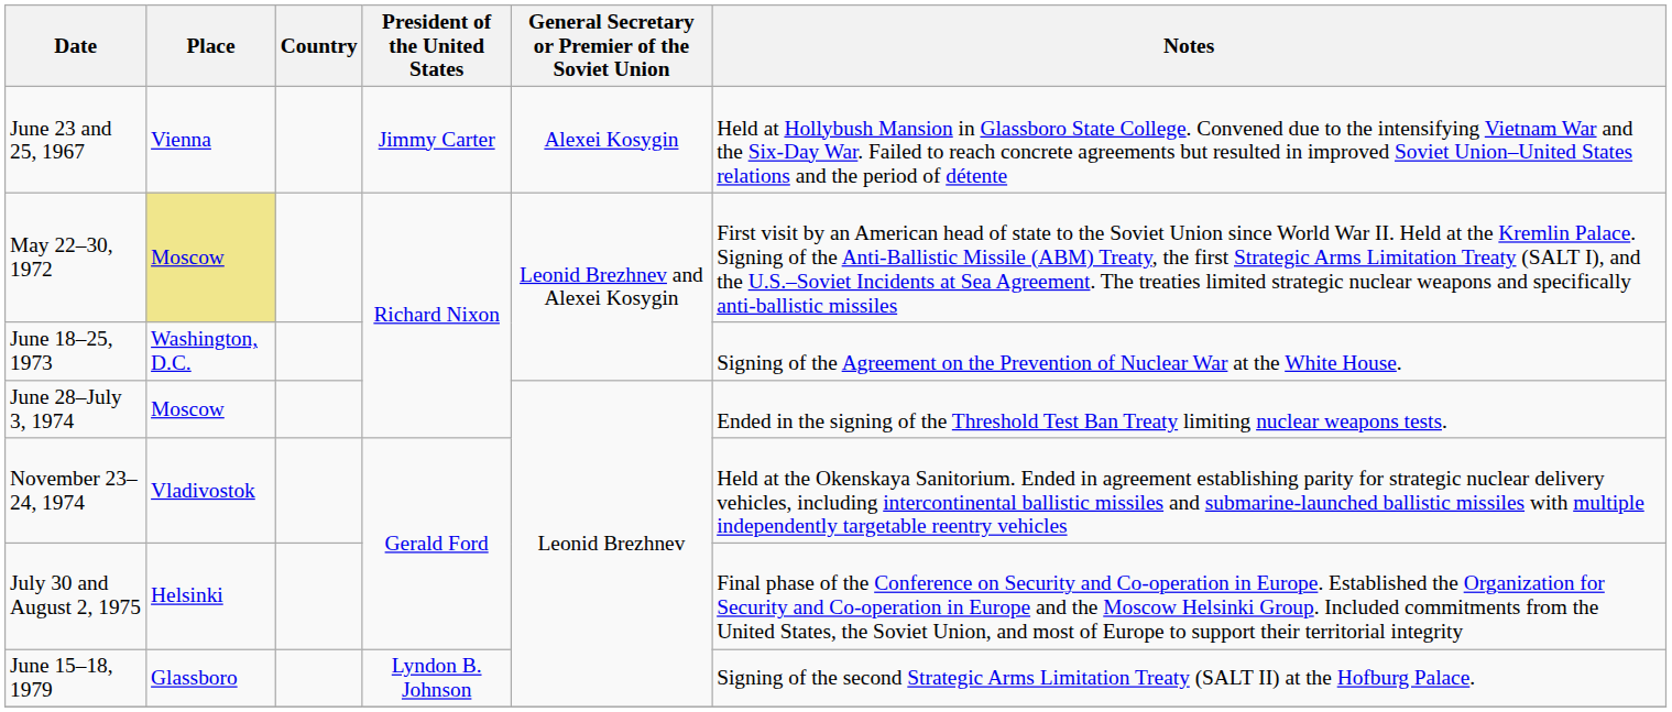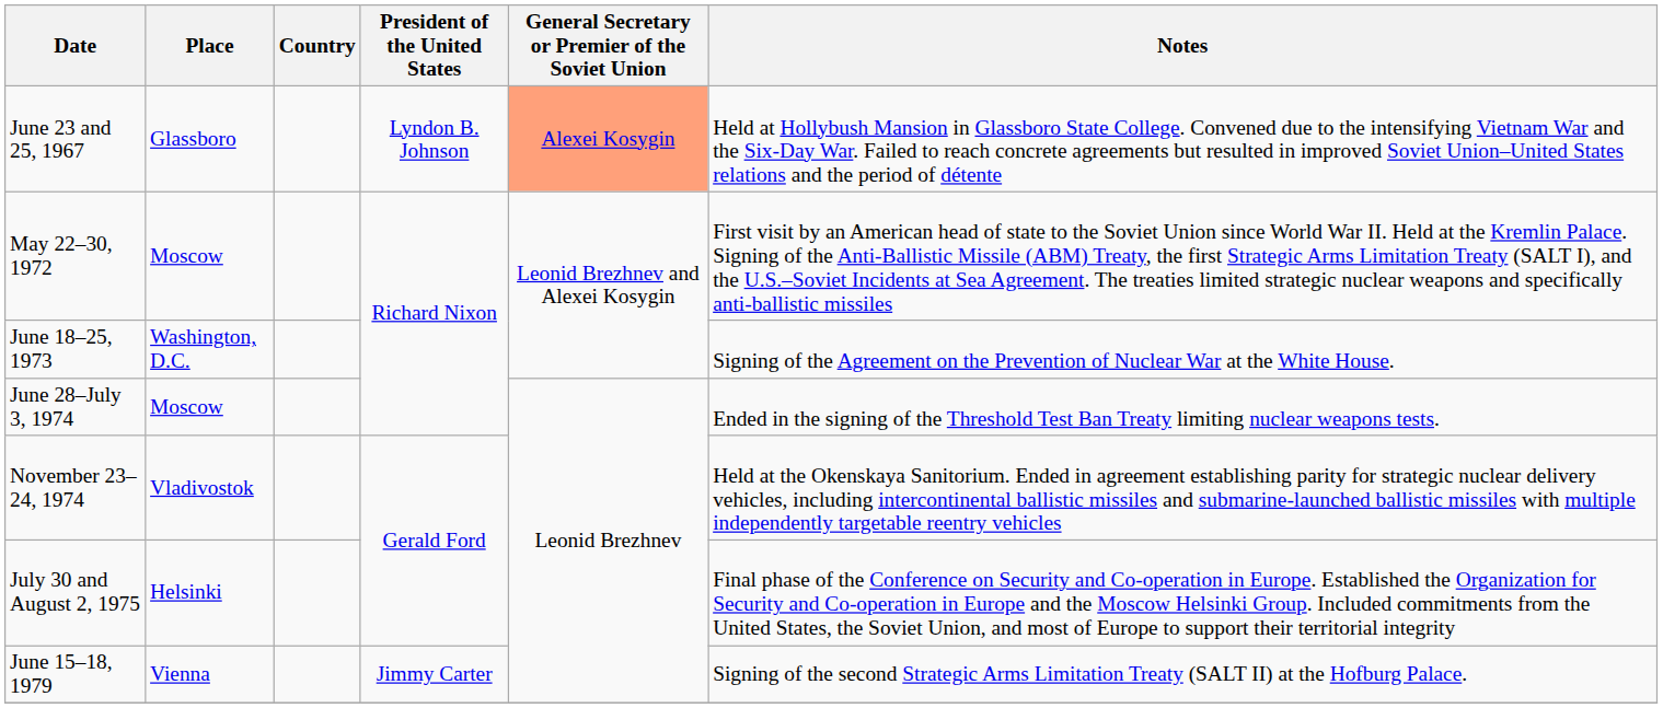 <table class="wikitable">
 <tr>
 <th>Date</th>
 <th>Place</th>
 <th>Country</th>
 <th>President of the United States</th>
 <th>General Secretary or Premier of the Soviet Union</th>
 <th>Notes</th>
 </tr>
 <tr>
 <td>June 23 and 25, 1967</td>
-<td><a href='#'>Vienna</a></td>
+<td><a href='#'>Glassboro</a></td>
 <td></td>
-<td align="center"><a href='#'>Jimmy Carter</a></td>
-<td align="center"><a href='#'>Alexei Kosygin</a></td>
+<td align="center"><a href='#'>Lyndon B. Johnson</a></td>
+<td align="center" style="background: lightsalmon;"><a href='#'>Alexei Kosygin</a></td>
 <td><br>Held at <a href='#'>Hollybush Mansion</a> in <a href='#'>Glassboro State College</a>. Convened due to the intensifying <a href='#'>Vietnam War</a> and the <a href='#'>Six-Day War</a>. Failed to reach concrete agreements but resulted in improved <a href='#'>Soviet Union–United States relations</a> and the period of <a href='#'>détente</a></td>
 </tr>
 <tr>
 <td>May 22–30, 1972</td>
-<td style="background: khaki;"><a href='#'>Moscow</a></td>
+<td><a href='#'>Moscow</a></td>
 <td></td>
 <td rowspan="3" align="center"><a href='#'>Richard Nixon</a></td>
 <td rowspan="2" align="center"><a href='#'>Leonid Brezhnev</a> and Alexei Kosygin</td>
 <td><br>First visit by an American head of state to the Soviet Union since World War II. Held at the <a href='#'>Kremlin Palace</a>. Signing of the <a href='#'>Anti-Ballistic Missile (ABM) Treaty</a>, the first <a href='#'>Strategic Arms Limitation Treaty</a> (SALT I), and the <a href='#'>U.S.–Soviet Incidents at Sea Agreement</a>.  The treaties limited strategic nuclear weapons and specifically <a href='#'>anti-ballistic missiles</a></td>
 </tr>
 <tr>
 <td>June 18–25, 1973</td>
 <td><a href='#'>Washington, D.C.</a></td>
 <td></td>
 <td><br>Signing of the <a href='#'>Agreement on the Prevention of Nuclear War</a> at the <a href='#'>White House</a>.</td>
 </tr>
 <tr>
 <td>June 28–July 3, 1974</td>
 <td><a href='#'>Moscow</a></td>
 <td></td>
 <td rowspan="4" align="center">Leonid Brezhnev</td>
 <td><br>Ended in the signing of the <a href='#'>Threshold Test Ban Treaty</a> limiting <a href='#'>nuclear weapons tests</a>.</td>
 </tr>
 <tr>
 <td>November 23–24, 1974</td>
 <td><a href='#'>Vladivostok</a></td>
 <td></td>
 <td rowspan="2" align="center"><a href='#'>Gerald Ford</a></td>
 <td><br>Held at the Okenskaya Sanitorium. Ended in agreement establishing parity for strategic nuclear delivery vehicles, including <a href='#'>intercontinental ballistic missiles</a> and <a href='#'>submarine-launched ballistic missiles</a> with <a href='#'>multiple independently targetable reentry vehicles</a></td>
 </tr>
 <tr>
 <td>July 30 and August 2, 1975</td>
 <td><a href='#'>Helsinki</a></td>
 <td></td>
 <td><br>Final phase of the <a href='#'>Conference on Security and Co-operation in Europe</a>. Established the <a href='#'>Organization for Security and Co-operation in Europe</a> and the <a href='#'>Moscow Helsinki Group</a>. Included commitments from the United States, the Soviet Union, and most of Europe to support their territorial integrity</td>
 </tr>
 <tr>
 <td>June 15–18, 1979</td>
-<td><a href='#'>Glassboro</a></td>
+<td><a href='#'>Vienna</a></td>
 <td></td>
-<td align="center"><a href='#'>Lyndon B. Johnson</a></td>
+<td align="center"><a href='#'>Jimmy Carter</a></td>
 <td>Signing of the second <a href='#'>Strategic Arms Limitation Treaty</a> (SALT II) at the <a href='#'>Hofburg Palace</a>.</td>
 </tr>
 <tr>
 </tr>
 </table>
